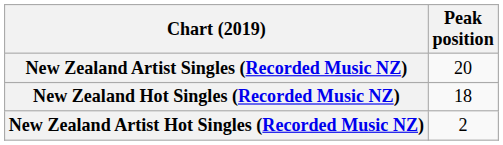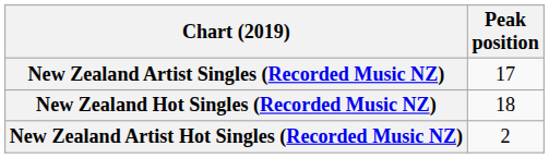 <table class="wikitable plainrowheaders" style="text-align:center">
 <tr>
 <th scope="col">Chart (2019)</th>
 <th scope="col">Peak<br>position</th>
 </tr>
 <tr>
 <th scope="row">New Zealand Artist Singles (<a href='#'>Recorded Music NZ</a>)</th>
-<td>20</td>
+<td>17</td>
 </tr>
 <tr>
 <th scope="row">New Zealand Hot Singles (<a href='#'>Recorded Music NZ</a>)</th>
 <td>18</td>
 </tr>
 <tr>
 <th scope="row">New Zealand Artist Hot Singles (<a href='#'>Recorded Music NZ</a>)</th>
 <td>2</td>
 </tr>
 </table>
